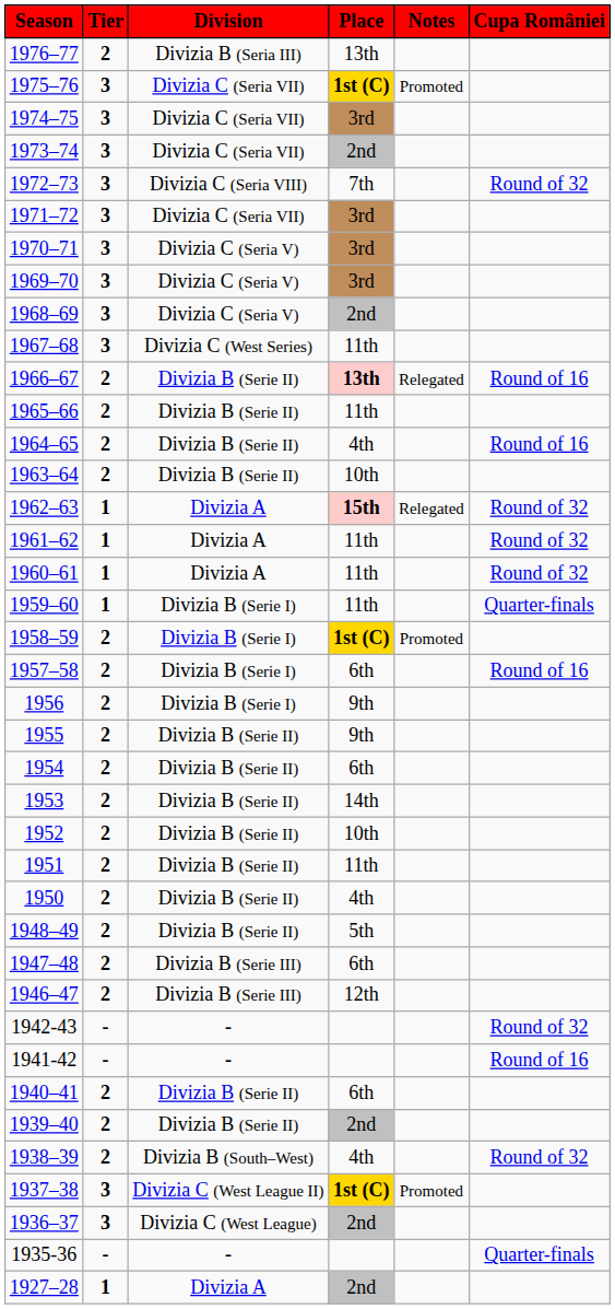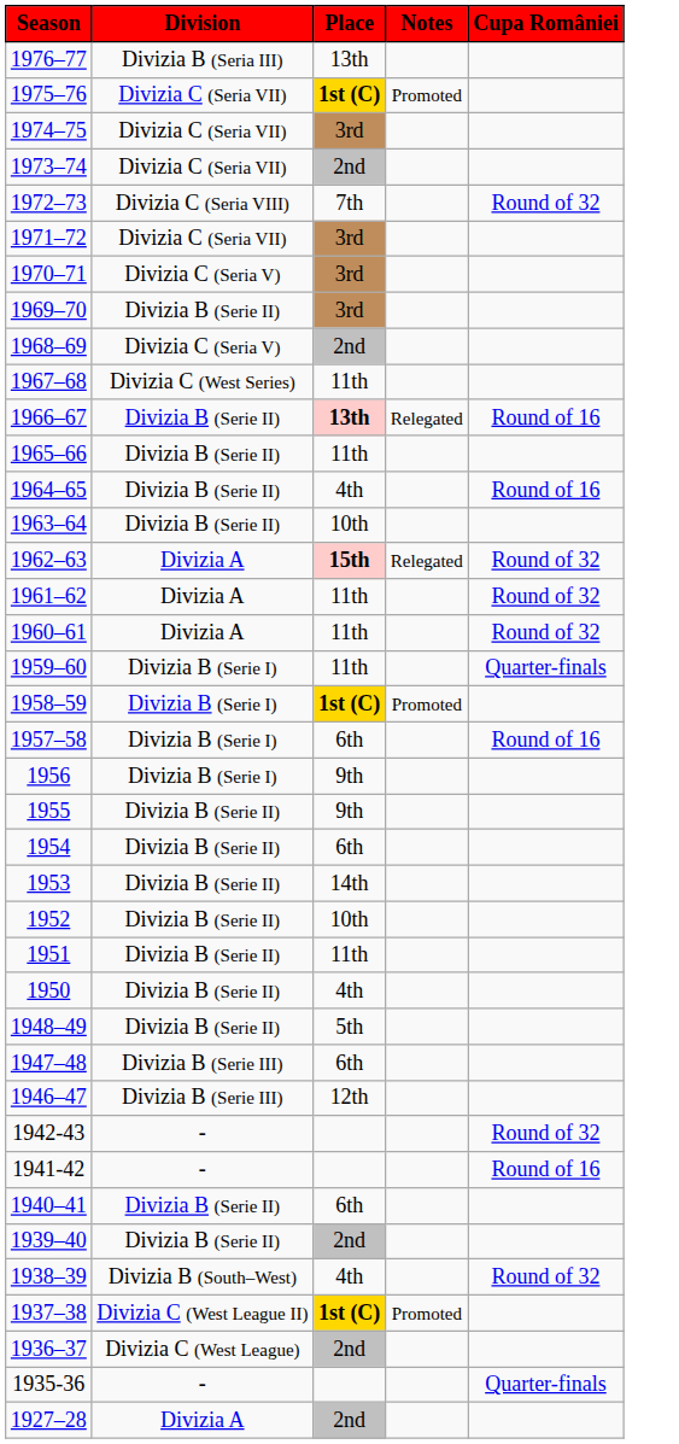 <table class="wikitable" style="text-align:center; font-size:90%">
 <tr>
 <th style="background:#FF0000;color:#000000;border:1px solid #000000;">Season</th>
-<th style="background:#FF0000;color:#000000;border:1px solid #000000;">Tier</th>
 <th style="background:#FF0000;color:#000000;border:1px solid #000000;">Division</th>
 <th style="background:#FF0000;color:#000000;border:1px solid #000000;">Place</th>
 <th style="background:#FF0000;color:#000000;border:1px solid #000000;">Notes</th>
 <th style="background:#FF0000;color:#000000;border:1px solid #000000;">Cupa României</th>
 </tr>
 <tr>
 <td><a href='#'>1976–77</a></td>
-<td><strong>2</strong></td>
 <td>Divizia B <small>(Seria III)</small></td>
 <td>13th</td>
 <td></td>
 <td></td>
 </tr>
 <tr>
 <td><a href='#'>1975–76</a></td>
-<td><strong>3</strong></td>
 <td><a href='#'>Divizia C</a> <small>(Seria VII)</small></td>
 <td align=center bgcolor=gold><strong>1st (C)</strong></td>
 <td><small>Promoted</small></td>
 <td></td>
 </tr>
 <tr>
 <td><a href='#'>1974–75</a></td>
-<td><strong>3</strong></td>
 <td>Divizia C <small>(Seria VII)</small></td>
 <td align=center bgcolor=#BF8D5B>3rd</td>
 <td></td>
 <td></td>
 </tr>
 <tr>
 <td><a href='#'>1973–74</a></td>
-<td><strong>3</strong></td>
 <td>Divizia C <small>(Seria VII)</small></td>
 <td align=center bgcolor=silver>2nd</td>
 <td></td>
 <td></td>
 </tr>
 <tr>
 <td><a href='#'>1972–73</a></td>
-<td><strong>3</strong></td>
 <td>Divizia C <small>(Seria VIII)</small></td>
 <td>7th</td>
 <td></td>
 <td><a href='#'>Round of 32</a></td>
 </tr>
 <tr>
 <td><a href='#'>1971–72</a></td>
-<td><strong>3</strong></td>
 <td>Divizia C <small>(Seria VII)</small></td>
 <td align=center bgcolor=#BF8D5B>3rd</td>
 <td></td>
 <td></td>
 </tr>
 <tr>
 <td><a href='#'>1970–71</a></td>
-<td><strong>3</strong></td>
 <td>Divizia C <small>(Seria V)</small></td>
 <td align=center bgcolor=#BF8D5B>3rd</td>
 <td></td>
 <td></td>
 </tr>
 <tr>
 <td><a href='#'>1969–70</a></td>
-<td><strong>3</strong></td>
-<td>Divizia C <small>(Seria V)</small></td>
+<td>Divizia B <small>(Serie II)</small></td>
 <td align=center bgcolor=#BF8D5B>3rd</td>
 <td></td>
 <td></td>
 </tr>
 <tr>
 <td><a href='#'>1968–69</a></td>
-<td><strong>3</strong></td>
 <td>Divizia C <small>(Seria V)</small></td>
 <td align=center bgcolor=silver>2nd</td>
 <td></td>
 <td></td>
 </tr>
 <tr>
 <td><a href='#'>1967–68</a></td>
-<td><strong>3</strong></td>
 <td>Divizia C <small>(West Series)</small></td>
 <td>11th</td>
 <td></td>
 <td></td>
 </tr>
 <tr>
 <td><a href='#'>1966–67</a></td>
-<td><strong>2</strong></td>
 <td><a href='#'>Divizia B</a> <small>(Serie II)</small></td>
 <td align=center bgcolor=#FFCCCC><strong>13th</strong></td>
 <td><small>Relegated</small></td>
 <td><a href='#'>Round of 16</a></td>
 </tr>
 <tr>
 <td><a href='#'>1965–66</a></td>
-<td><strong>2</strong></td>
 <td>Divizia B <small>(Serie II)</small></td>
 <td>11th</td>
 <td></td>
 <td></td>
 </tr>
 <tr>
 <td><a href='#'>1964–65</a></td>
-<td><strong>2</strong></td>
 <td>Divizia B <small>(Serie II)</small></td>
 <td>4th</td>
 <td></td>
 <td><a href='#'>Round of 16</a></td>
 </tr>
 <tr>
 <td><a href='#'>1963–64</a></td>
-<td><strong>2</strong></td>
 <td>Divizia B <small>(Serie II)</small></td>
 <td>10th</td>
 <td></td>
 <td></td>
 </tr>
 <tr>
 <td><a href='#'>1962–63</a></td>
-<td><strong>1</strong></td>
 <td><a href='#'>Divizia A</a></td>
 <td align=center bgcolor=#FFCCCC><strong>15th</strong></td>
 <td><small>Relegated</small></td>
 <td><a href='#'>Round of 32</a></td>
 </tr>
 <tr>
 <td><a href='#'>1961–62</a></td>
-<td><strong>1</strong></td>
 <td>Divizia A</td>
 <td>11th</td>
 <td></td>
 <td><a href='#'>Round of 32</a></td>
 </tr>
 <tr>
 <td><a href='#'>1960–61</a></td>
-<td><strong>1</strong></td>
 <td>Divizia A</td>
 <td>11th</td>
 <td></td>
 <td><a href='#'>Round of 32</a></td>
 </tr>
 <tr>
 <td><a href='#'>1959–60</a></td>
-<td><strong>1</strong></td>
 <td>Divizia B <small>(Serie I)</small></td>
 <td>11th</td>
 <td></td>
 <td><a href='#'>Quarter-finals</a></td>
 </tr>
 <tr>
 <td><a href='#'>1958–59</a></td>
-<td><strong>2</strong></td>
 <td><a href='#'>Divizia B</a> <small>(Serie I)</small></td>
 <td align=center bgcolor=gold><strong>1st (C)</strong></td>
 <td><small>Promoted</small></td>
 <td></td>
 </tr>
 <tr>
 <td><a href='#'>1957–58</a></td>
-<td><strong>2</strong></td>
 <td>Divizia B <small>(Serie I)</small></td>
 <td>6th</td>
 <td></td>
 <td><a href='#'>Round of 16</a></td>
 </tr>
 <tr>
 <td><a href='#'>1956</a></td>
-<td><strong>2</strong></td>
 <td>Divizia B <small>(Serie I)</small></td>
 <td>9th</td>
 <td></td>
 <td></td>
 </tr>
 <tr>
 <td><a href='#'>1955</a></td>
-<td><strong>2</strong></td>
 <td>Divizia B <small>(Serie II)</small></td>
 <td>9th</td>
 <td></td>
 <td></td>
 </tr>
 <tr>
 <td><a href='#'>1954</a></td>
-<td><strong>2</strong></td>
 <td>Divizia B <small>(Serie II)</small></td>
 <td>6th</td>
 <td></td>
 <td></td>
 </tr>
 <tr>
 <td><a href='#'>1953</a></td>
-<td><strong>2</strong></td>
 <td>Divizia B <small>(Serie II)</small></td>
 <td>14th</td>
 <td></td>
 <td></td>
 </tr>
 <tr>
 <td><a href='#'>1952</a></td>
-<td><strong>2</strong></td>
 <td>Divizia B <small>(Serie II)</small></td>
 <td>10th</td>
 <td></td>
 <td></td>
 </tr>
 <tr>
 <td><a href='#'>1951</a></td>
-<td><strong>2</strong></td>
 <td>Divizia B <small>(Serie II)</small></td>
 <td>11th</td>
 <td></td>
 <td></td>
 </tr>
 <tr>
 <td><a href='#'>1950</a></td>
-<td><strong>2</strong></td>
 <td>Divizia B <small>(Serie II)</small></td>
 <td>4th</td>
 <td></td>
 <td></td>
 </tr>
 <tr>
 <td><a href='#'>1948–49</a></td>
-<td><strong>2</strong></td>
 <td>Divizia B <small>(Serie II)</small></td>
 <td>5th</td>
 <td></td>
 <td></td>
 </tr>
 <tr>
 <td><a href='#'>1947–48</a></td>
-<td><strong>2</strong></td>
 <td>Divizia B <small>(Serie III)</small></td>
 <td>6th</td>
 <td></td>
 <td></td>
 </tr>
 <tr>
 <td><a href='#'>1946–47</a></td>
-<td><strong>2</strong></td>
 <td>Divizia B <small>(Serie III)</small></td>
 <td>12th</td>
 <td></td>
 <td></td>
 </tr>
 <tr>
 <td>1942-43</td>
 <td align=center><strong>-</strong></td>
-<td align=center><strong>-</strong></td>
 <td></td>
 <td></td>
 <td><a href='#'>Round of 32</a></td>
 </tr>
 <tr>
 <td>1941-42</td>
 <td align=center><strong>-</strong></td>
-<td align=center><strong>-</strong></td>
 <td></td>
 <td></td>
 <td><a href='#'>Round of 16</a></td>
 </tr>
 <tr>
 <td><a href='#'>1940–41</a></td>
-<td><strong>2</strong></td>
 <td><a href='#'>Divizia B</a> <small>(Serie II)</small></td>
 <td>6th</td>
 <td></td>
 <td></td>
 </tr>
 <tr>
 <td><a href='#'>1939–40</a></td>
-<td><strong>2</strong></td>
 <td>Divizia B <small>(Serie II)</small></td>
 <td align=center bgcolor=silver>2nd</td>
 <td></td>
 <td></td>
 </tr>
 <tr>
 <td><a href='#'>1938–39</a></td>
-<td><strong>2</strong></td>
 <td>Divizia B <small>(South–West)</small></td>
 <td>4th</td>
 <td></td>
 <td><a href='#'>Round of 32</a></td>
 </tr>
 <tr>
 <td><a href='#'>1937–38</a></td>
-<td><strong>3</strong></td>
 <td><a href='#'>Divizia C</a> <small>(West League II)</small></td>
 <td align=center bgcolor=gold><strong>1st (C)</strong></td>
 <td><small>Promoted</small></td>
 <td></td>
 </tr>
 <tr>
 <td><a href='#'>1936–37</a></td>
-<td><strong>3</strong></td>
 <td>Divizia C <small>(West League)</small></td>
 <td align=center bgcolor=silver>2nd</td>
 <td></td>
 <td></td>
 </tr>
 <tr>
 <td>1935-36</td>
 <td align=center><strong>-</strong></td>
-<td align=center><strong>-</strong></td>
 <td></td>
 <td></td>
 <td><a href='#'>Quarter-finals</a></td>
 </tr>
 <tr>
 <td><a href='#'>1927–28</a></td>
-<td><strong>1</strong></td>
 <td><a href='#'>Divizia A</a></td>
 <td align=center bgcolor=silver>2nd</td>
 <td></td>
 <td></td>
 </tr>
 </table>
